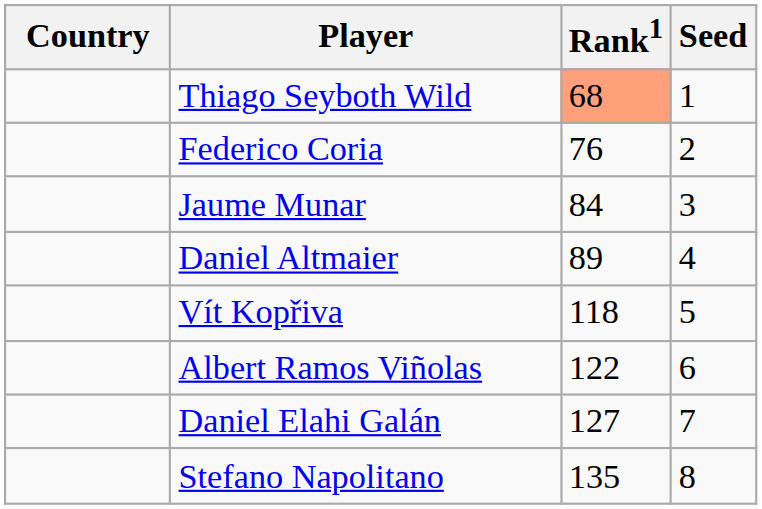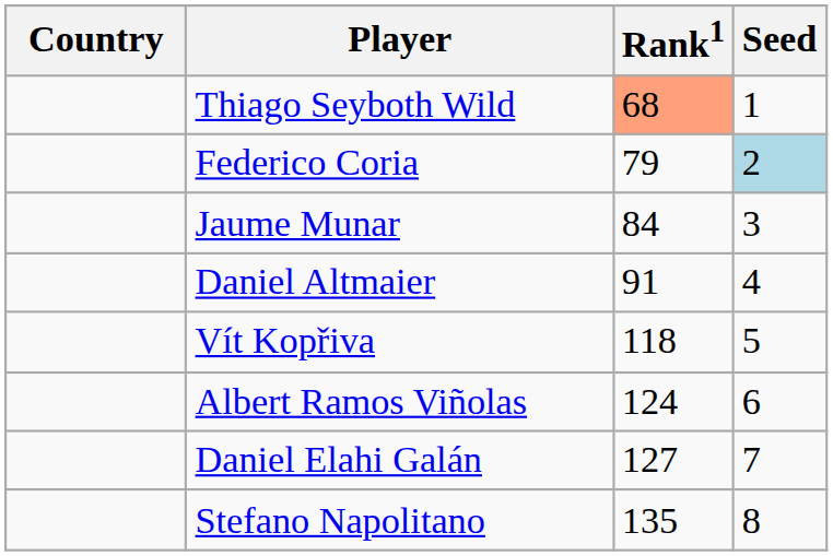 <table class="sortable wikitable">
 <tr>
 <th width="70">Country</th>
 <th width="175">Player</th>
 <th>Rank<sup>1</sup></th>
 <th>Seed</th>
 </tr>
 <tr>
 <td></td>
 <td><a href='#'>Thiago Seyboth Wild</a></td>
 <td style="background: lightsalmon;">68</td>
 <td>1</td>
 </tr>
 <tr>
 <td></td>
 <td><a href='#'>Federico Coria</a></td>
-<td>76</td>
-<td>2</td>
+<td>79</td>
+<td style="background: lightblue;">2</td>
 </tr>
 <tr>
 <td></td>
 <td><a href='#'>Jaume Munar</a></td>
 <td>84</td>
 <td>3</td>
 </tr>
 <tr>
 <td></td>
 <td><a href='#'>Daniel Altmaier</a></td>
-<td>89</td>
+<td>91</td>
 <td>4</td>
 </tr>
 <tr>
 <td></td>
 <td><a href='#'>Vít Kopřiva</a></td>
 <td>118</td>
 <td>5</td>
 </tr>
 <tr>
 <td></td>
 <td><a href='#'>Albert Ramos Viñolas</a></td>
-<td>122</td>
+<td>124</td>
 <td>6</td>
 </tr>
 <tr>
 <td></td>
 <td><a href='#'>Daniel Elahi Galán</a></td>
 <td>127</td>
 <td>7</td>
 </tr>
 <tr>
 <td></td>
 <td><a href='#'>Stefano Napolitano</a></td>
 <td>135</td>
 <td>8</td>
 </tr>
 </table>
